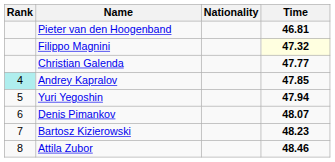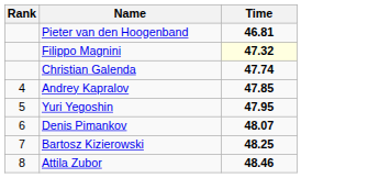 <table class="wikitable">
 <tr>
 <th>Rank</th>
 <th style="width: 15em">Name</th>
-<th>Nationality</th>
 <th style="width: 6em">Time</th>
 </tr>
 <tr>
 <td align="center"></td>
 <td><a href='#'>Pieter van den Hoogenband</a></td>
-<td></td>
 <td align="center"><strong>46.81</strong></td>
 </tr>
 <tr>
 <td align="center"></td>
 <td><a href='#'>Filippo Magnini</a></td>
-<td></td>
 <td align="center" style="background: lightyellow;"><strong>47.32</strong></td>
 </tr>
 <tr>
 <td align="center"></td>
 <td><a href='#'>Christian Galenda</a></td>
-<td></td>
-<td align="center"><strong>47.77</strong></td>
+<td align="center"><strong>47.74</strong></td>
 </tr>
 <tr>
-<td align="center" style="background: paleturquoise;">4</td>
+<td align="center">4</td>
 <td><a href='#'>Andrey Kapralov</a></td>
-<td></td>
 <td align="center"><strong>47.85</strong></td>
 </tr>
 <tr>
 <td align="center">5</td>
 <td><a href='#'>Yuri Yegoshin</a></td>
-<td></td>
-<td align="center"><strong>47.94</strong></td>
+<td align="center"><strong>47.95</strong></td>
 </tr>
 <tr>
 <td align="center">6</td>
 <td><a href='#'>Denis Pimankov</a></td>
-<td></td>
 <td align="center"><strong>48.07</strong></td>
 </tr>
 <tr>
 <td align="center">7</td>
 <td><a href='#'>Bartosz Kizierowski</a></td>
-<td></td>
-<td align="center"><strong>48.23</strong></td>
+<td align="center"><strong>48.25</strong></td>
 </tr>
 <tr>
 <td align="center">8</td>
 <td><a href='#'>Attila Zubor</a></td>
-<td></td>
 <td align="center"><strong>48.46</strong></td>
 </tr>
 </table>
